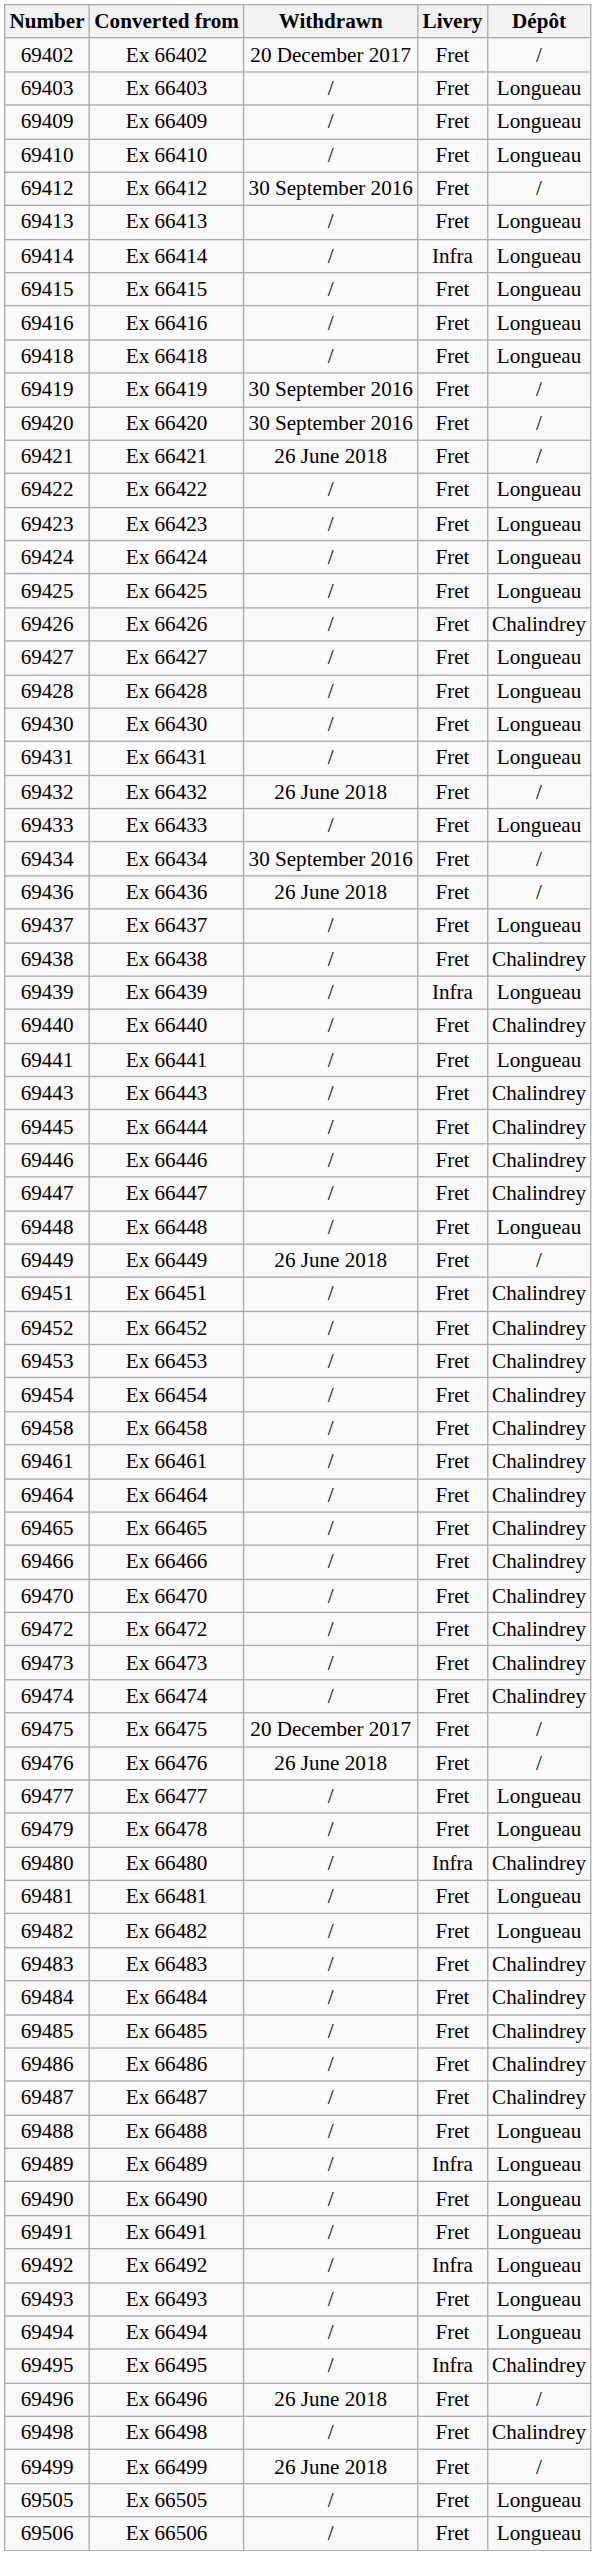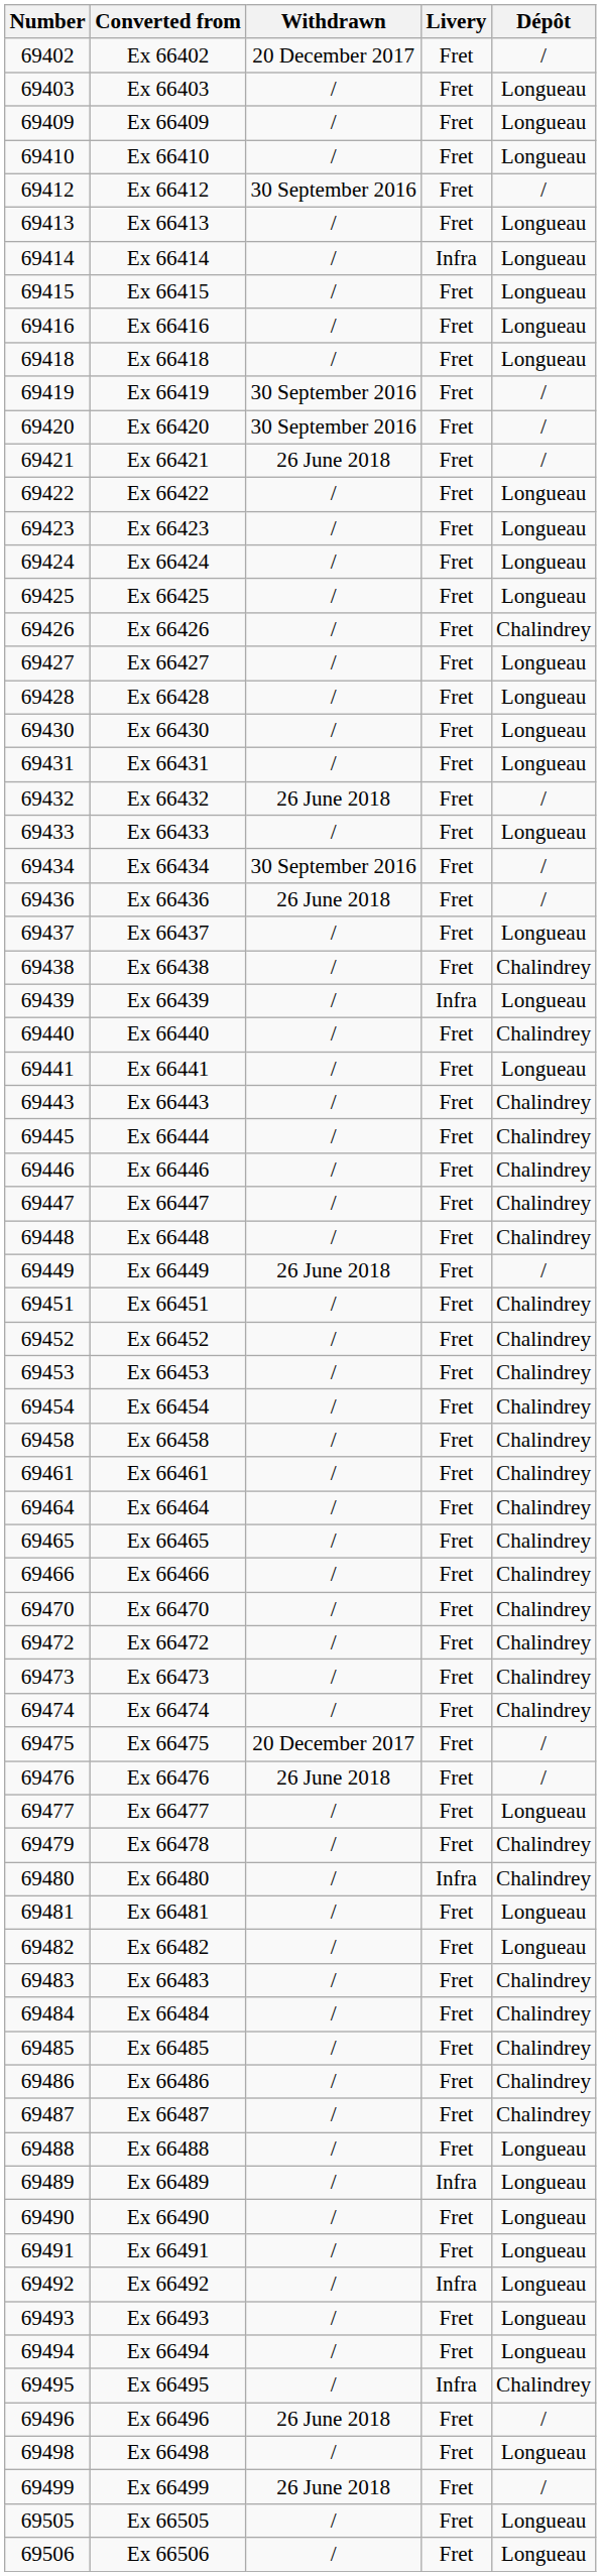 <table class="wikitable" style="text-align:center">
 <tr>
 <th scope=col>Number</th>
 <th scope=col>Converted from<br></th>
 <th scope=col>Withdrawn</th>
 <th scope=col>Livery</th>
 <th scope=col>Dépôt</th>
 </tr>
 <tr>
 <td>69402</td>
 <td>Ex 66402</td>
 <td>20 December 2017</td>
 <td>Fret</td>
 <td>/</td>
 </tr>
 <tr>
 <td>69403</td>
 <td>Ex 66403</td>
 <td>/</td>
 <td>Fret</td>
 <td>Longueau</td>
 </tr>
 <tr>
 <td>69409</td>
 <td>Ex 66409</td>
 <td>/</td>
 <td>Fret</td>
 <td>Longueau</td>
 </tr>
 <tr>
 <td>69410</td>
 <td>Ex 66410</td>
 <td>/</td>
 <td>Fret</td>
 <td>Longueau</td>
 </tr>
 <tr>
 <td>69412</td>
 <td>Ex 66412</td>
 <td>30 September 2016</td>
 <td>Fret</td>
 <td>/</td>
 </tr>
 <tr>
 <td>69413</td>
 <td>Ex 66413</td>
 <td>/</td>
 <td>Fret</td>
 <td>Longueau</td>
 </tr>
 <tr>
 <td>69414</td>
 <td>Ex 66414</td>
 <td>/</td>
 <td>Infra</td>
 <td>Longueau</td>
 </tr>
 <tr>
 <td>69415</td>
 <td>Ex 66415</td>
 <td>/</td>
 <td>Fret</td>
 <td>Longueau</td>
 </tr>
 <tr>
 <td>69416</td>
 <td>Ex 66416</td>
 <td>/</td>
 <td>Fret</td>
 <td>Longueau</td>
 </tr>
 <tr>
 <td>69418</td>
 <td>Ex 66418</td>
 <td>/</td>
 <td>Fret</td>
 <td>Longueau</td>
 </tr>
 <tr>
 <td>69419</td>
 <td>Ex 66419</td>
 <td>30 September 2016</td>
 <td>Fret</td>
 <td>/</td>
 </tr>
 <tr>
 <td>69420</td>
 <td>Ex 66420</td>
 <td>30 September 2016</td>
 <td>Fret</td>
 <td>/</td>
 </tr>
 <tr>
 <td>69421</td>
 <td>Ex 66421</td>
 <td>26 June 2018</td>
 <td>Fret</td>
 <td>/</td>
 </tr>
 <tr>
 <td>69422</td>
 <td>Ex 66422</td>
 <td>/</td>
 <td>Fret</td>
 <td>Longueau</td>
 </tr>
 <tr>
 <td>69423</td>
 <td>Ex 66423</td>
 <td>/</td>
 <td>Fret</td>
 <td>Longueau</td>
 </tr>
 <tr>
 <td>69424</td>
 <td>Ex 66424</td>
 <td>/</td>
 <td>Fret</td>
 <td>Longueau</td>
 </tr>
 <tr>
 <td>69425</td>
 <td>Ex 66425</td>
 <td>/</td>
 <td>Fret</td>
 <td>Longueau</td>
 </tr>
 <tr>
 <td>69426</td>
 <td>Ex 66426</td>
 <td>/</td>
 <td>Fret</td>
 <td>Chalindrey</td>
 </tr>
 <tr>
 <td>69427</td>
 <td>Ex 66427</td>
 <td>/</td>
 <td>Fret</td>
 <td>Longueau</td>
 </tr>
 <tr>
 <td>69428</td>
 <td>Ex 66428</td>
 <td>/</td>
 <td>Fret</td>
 <td>Longueau</td>
 </tr>
 <tr>
 <td>69430</td>
 <td>Ex 66430</td>
 <td>/</td>
 <td>Fret</td>
 <td>Longueau</td>
 </tr>
 <tr>
 <td>69431</td>
 <td>Ex 66431</td>
 <td>/</td>
 <td>Fret</td>
 <td>Longueau</td>
 </tr>
 <tr>
 <td>69432</td>
 <td>Ex 66432</td>
 <td>26 June 2018</td>
 <td>Fret</td>
 <td>/</td>
 </tr>
 <tr>
 <td>69433</td>
 <td>Ex 66433</td>
 <td>/</td>
 <td>Fret</td>
 <td>Longueau</td>
 </tr>
 <tr>
 <td>69434</td>
 <td>Ex 66434</td>
 <td>30 September 2016</td>
 <td>Fret</td>
 <td>/</td>
 </tr>
 <tr>
 <td>69436</td>
 <td>Ex 66436</td>
 <td>26 June 2018</td>
 <td>Fret</td>
 <td>/</td>
 </tr>
 <tr>
 <td>69437</td>
 <td>Ex 66437</td>
 <td>/</td>
 <td>Fret</td>
 <td>Longueau</td>
 </tr>
 <tr>
 <td>69438</td>
 <td>Ex 66438</td>
 <td>/</td>
 <td>Fret</td>
 <td>Chalindrey</td>
 </tr>
 <tr>
 <td>69439</td>
 <td>Ex 66439</td>
 <td>/</td>
 <td>Infra</td>
 <td>Longueau</td>
 </tr>
 <tr>
 <td>69440</td>
 <td>Ex 66440</td>
 <td>/</td>
 <td>Fret</td>
 <td>Chalindrey</td>
 </tr>
 <tr>
 <td>69441</td>
 <td>Ex 66441</td>
 <td>/</td>
 <td>Fret</td>
 <td>Longueau</td>
 </tr>
 <tr>
 <td>69443</td>
 <td>Ex 66443</td>
 <td>/</td>
 <td>Fret</td>
 <td>Chalindrey</td>
 </tr>
 <tr>
 <td>69445</td>
 <td>Ex 66444</td>
 <td>/</td>
 <td>Fret</td>
 <td>Chalindrey</td>
 </tr>
 <tr>
 <td>69446</td>
 <td>Ex 66446</td>
 <td>/</td>
 <td>Fret</td>
 <td>Chalindrey</td>
 </tr>
 <tr>
 <td>69447</td>
 <td>Ex 66447</td>
 <td>/</td>
 <td>Fret</td>
 <td>Chalindrey</td>
 </tr>
 <tr>
 <td>69448</td>
 <td>Ex 66448</td>
 <td>/</td>
 <td>Fret</td>
-<td>Longueau</td>
+<td>Chalindrey</td>
 </tr>
 <tr>
 <td>69449</td>
 <td>Ex 66449</td>
 <td>26 June 2018</td>
 <td>Fret</td>
 <td>/</td>
 </tr>
 <tr>
 <td>69451</td>
 <td>Ex 66451</td>
 <td>/</td>
 <td>Fret</td>
 <td>Chalindrey</td>
 </tr>
 <tr>
 <td>69452</td>
 <td>Ex 66452</td>
 <td>/</td>
 <td>Fret</td>
 <td>Chalindrey</td>
 </tr>
 <tr>
 <td>69453</td>
 <td>Ex 66453</td>
 <td>/</td>
 <td>Fret</td>
 <td>Chalindrey</td>
 </tr>
 <tr>
 <td>69454</td>
 <td>Ex 66454</td>
 <td>/</td>
 <td>Fret</td>
 <td>Chalindrey</td>
 </tr>
 <tr>
 <td>69458</td>
 <td>Ex 66458</td>
 <td>/</td>
 <td>Fret</td>
 <td>Chalindrey</td>
 </tr>
 <tr>
 <td>69461</td>
 <td>Ex 66461</td>
 <td>/</td>
 <td>Fret</td>
 <td>Chalindrey</td>
 </tr>
 <tr>
 <td>69464</td>
 <td>Ex 66464</td>
 <td>/</td>
 <td>Fret</td>
 <td>Chalindrey</td>
 </tr>
 <tr>
 <td>69465</td>
 <td>Ex 66465</td>
 <td>/</td>
 <td>Fret</td>
 <td>Chalindrey</td>
 </tr>
 <tr>
 <td>69466</td>
 <td>Ex 66466</td>
 <td>/</td>
 <td>Fret</td>
 <td>Chalindrey</td>
 </tr>
 <tr>
 <td>69470</td>
 <td>Ex 66470</td>
 <td>/</td>
 <td>Fret</td>
 <td>Chalindrey</td>
 </tr>
 <tr>
 <td>69472</td>
 <td>Ex 66472</td>
 <td>/</td>
 <td>Fret</td>
 <td>Chalindrey</td>
 </tr>
 <tr>
 <td>69473</td>
 <td>Ex 66473</td>
 <td>/</td>
 <td>Fret</td>
 <td>Chalindrey</td>
 </tr>
 <tr>
 <td>69474</td>
 <td>Ex 66474</td>
 <td>/</td>
 <td>Fret</td>
 <td>Chalindrey</td>
 </tr>
 <tr>
 <td>69475</td>
 <td>Ex 66475</td>
 <td>20 December 2017</td>
 <td>Fret</td>
 <td>/</td>
 </tr>
 <tr>
 <td>69476</td>
 <td>Ex 66476</td>
 <td>26 June 2018</td>
 <td>Fret</td>
 <td>/</td>
 </tr>
 <tr>
 <td>69477</td>
 <td>Ex 66477</td>
 <td>/</td>
 <td>Fret</td>
 <td>Longueau</td>
 </tr>
 <tr>
 <td>69479</td>
 <td>Ex 66478</td>
 <td>/</td>
 <td>Fret</td>
-<td>Longueau</td>
+<td>Chalindrey</td>
 </tr>
 <tr>
 <td>69480</td>
 <td>Ex 66480</td>
 <td>/</td>
 <td>Infra</td>
 <td>Chalindrey</td>
 </tr>
 <tr>
 <td>69481</td>
 <td>Ex 66481</td>
 <td>/</td>
 <td>Fret</td>
 <td>Longueau</td>
 </tr>
 <tr>
 <td>69482</td>
 <td>Ex 66482</td>
 <td>/</td>
 <td>Fret</td>
 <td>Longueau</td>
 </tr>
 <tr>
 <td>69483</td>
 <td>Ex 66483</td>
 <td>/</td>
 <td>Fret</td>
 <td>Chalindrey</td>
 </tr>
 <tr>
 <td>69484</td>
 <td>Ex 66484</td>
 <td>/</td>
 <td>Fret</td>
 <td>Chalindrey</td>
 </tr>
 <tr>
 <td>69485</td>
 <td>Ex 66485</td>
 <td>/</td>
 <td>Fret</td>
 <td>Chalindrey</td>
 </tr>
 <tr>
 <td>69486</td>
 <td>Ex 66486</td>
 <td>/</td>
 <td>Fret</td>
 <td>Chalindrey</td>
 </tr>
 <tr>
 <td>69487</td>
 <td>Ex 66487</td>
 <td>/</td>
 <td>Fret</td>
 <td>Chalindrey</td>
 </tr>
 <tr>
 <td>69488</td>
 <td>Ex 66488</td>
 <td>/</td>
 <td>Fret</td>
 <td>Longueau</td>
 </tr>
 <tr>
 <td>69489</td>
 <td>Ex 66489</td>
 <td>/</td>
 <td>Infra</td>
 <td>Longueau</td>
 </tr>
 <tr>
 <td>69490</td>
 <td>Ex 66490</td>
 <td>/</td>
 <td>Fret</td>
 <td>Longueau</td>
 </tr>
 <tr>
 <td>69491</td>
 <td>Ex 66491</td>
 <td>/</td>
 <td>Fret</td>
 <td>Longueau</td>
 </tr>
 <tr>
 <td>69492</td>
 <td>Ex 66492</td>
 <td>/</td>
 <td>Infra</td>
 <td>Longueau</td>
 </tr>
 <tr>
 <td>69493</td>
 <td>Ex 66493</td>
 <td>/</td>
 <td>Fret</td>
 <td>Longueau</td>
 </tr>
 <tr>
 <td>69494</td>
 <td>Ex 66494</td>
 <td>/</td>
 <td>Fret</td>
 <td>Longueau</td>
 </tr>
 <tr>
 <td>69495</td>
 <td>Ex 66495</td>
 <td>/</td>
 <td>Infra</td>
 <td>Chalindrey</td>
 </tr>
 <tr>
 <td>69496</td>
 <td>Ex 66496</td>
 <td>26 June 2018</td>
 <td>Fret</td>
 <td>/</td>
 </tr>
 <tr>
 <td>69498</td>
 <td>Ex 66498</td>
 <td>/</td>
 <td>Fret</td>
-<td>Chalindrey</td>
+<td>Longueau</td>
 </tr>
 <tr>
 <td>69499</td>
 <td>Ex 66499</td>
 <td>26 June 2018</td>
 <td>Fret</td>
 <td>/</td>
 </tr>
 <tr>
 <td>69505</td>
 <td>Ex 66505</td>
 <td>/</td>
 <td>Fret</td>
 <td>Longueau</td>
 </tr>
 <tr>
 <td>69506</td>
 <td>Ex 66506</td>
 <td>/</td>
 <td>Fret</td>
 <td>Longueau</td>
 </tr>
 <tr>
 </tr>
 </table>
